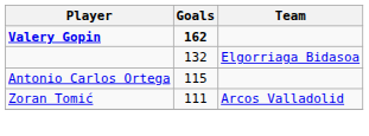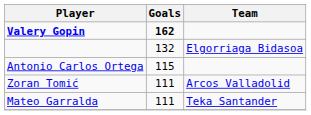 <table class="wikitable">
 <tr>
 <th>Player</th>
 <th>Goals</th>
 <th>Team</th>
 </tr>
 <tr>
 <td> <strong><a href='#'>Valery Gopin</a></strong></td>
 <td style="text-align:center;"><strong>162</strong></td>
 <td></td>
 </tr>
 <tr>
 <td> </td>
 <td style="text-align:center;">132</td>
 <td><a href='#'>Elgorriaga Bidasoa</a></td>
 </tr>
 <tr>
 <td> <a href='#'>Antonio Carlos Ortega</a></td>
 <td style="text-align:center;">115</td>
 <td></td>
 </tr>
 <tr>
 <td> <a href='#'>Zoran Tomić</a></td>
 <td style="text-align:center;">111</td>
 <td><a href='#'>Arcos Valladolid</a></td>
 </tr>
 <tr>
+<td> <a href='#'>Mateo Garralda</a></td>
+<td style="text-align:center;">111</td>
+<td><a href='#'>Teka Santander</a></td>
+</tr>
+<tr>
 </tr>
 </table>
